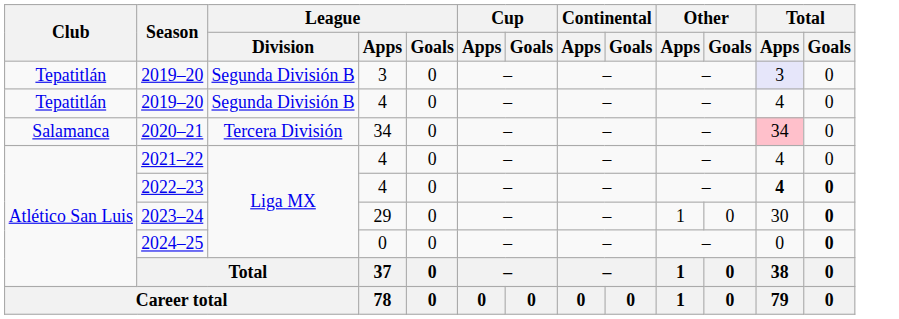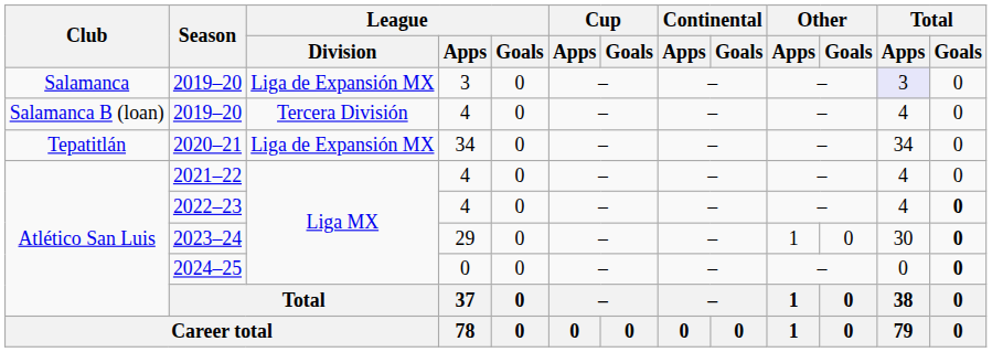 <table class="wikitable" style="text-align: center">
 <tr>
 <th rowspan="2">Club</th>
 <th rowspan="2">Season</th>
 <th colspan="3">League</th>
 <th colspan="2">Cup</th>
 <th colspan="2">Continental</th>
 <th colspan="2">Other</th>
 <th colspan="2">Total</th>
 </tr>
 <tr>
 <th>Division</th>
 <th>Apps</th>
 <th>Goals</th>
 <th>Apps</th>
 <th>Goals</th>
 <th>Apps</th>
 <th>Goals</th>
 <th>Apps</th>
 <th>Goals</th>
 <th>Apps</th>
 <th>Goals</th>
 </tr>
 <tr>
-<td><a href='#'>Tepatitlán</a></td>
+<td><a href='#'>Salamanca</a></td>
 <td><a href='#'>2019–20</a></td>
-<td><a href='#'>Segunda División B</a></td>
+<td><a href='#'>Liga de Expansión MX</a></td>
 <td>3</td>
 <td>0</td>
 <td colspan="2">–</td>
 <td colspan="2">–</td>
 <td colspan="2">–</td>
 <td style="background: lavender;">3</td>
 <td>0</td>
 </tr>
 <tr>
-<td><a href='#'>Tepatitlán</a></td>
+<td><a href='#'>Salamanca B</a> (loan)</td>
 <td><a href='#'>2019–20</a></td>
-<td><a href='#'>Segunda División B</a></td>
+<td><a href='#'>Tercera División</a></td>
 <td>4</td>
 <td>0</td>
 <td colspan="2">–</td>
 <td colspan="2">–</td>
 <td colspan="2">–</td>
 <td>4</td>
 <td>0</td>
 </tr>
 <tr>
-<td><a href='#'>Salamanca</a></td>
+<td><a href='#'>Tepatitlán</a></td>
 <td><a href='#'>2020–21</a></td>
-<td><a href='#'>Tercera División</a></td>
+<td><a href='#'>Liga de Expansión MX</a></td>
 <td>34</td>
 <td>0</td>
 <td colspan="2">–</td>
 <td colspan="2">–</td>
 <td colspan="2">–</td>
-<td style="background: pink;">34</td>
+<td>34</td>
 <td>0</td>
 </tr>
 <tr>
 <td rowspan="5"><a href='#'>Atlético San Luis</a></td>
 <td><a href='#'>2021–22</a></td>
 <td rowspan="4"><a href='#'>Liga MX</a></td>
 <td>4</td>
 <td>0</td>
 <td colspan="2">–</td>
 <td colspan="2">–</td>
 <td colspan="2">–</td>
 <td>4</td>
 <td>0</td>
 </tr>
 <tr>
 <td><a href='#'>2022–23</a></td>
 <td>4</td>
 <td>0</td>
 <td colspan="2">–</td>
 <td colspan="2">–</td>
 <td colspan="2">–</td>
-<td><strong>4</strong></td>
+<td>4</td>
 <td><strong>0</strong></td>
 </tr>
 <tr>
 <td><a href='#'>2023–24</a></td>
 <td>29</td>
 <td>0</td>
 <td colspan="2">–</td>
 <td colspan="2">–</td>
 <td>1</td>
 <td>0</td>
 <td>30</td>
 <td><strong>0</strong></td>
 </tr>
 <tr>
 <td><a href='#'>2024–25</a></td>
 <td>0</td>
 <td>0</td>
 <td colspan="2">–</td>
 <td colspan="2">–</td>
 <td colspan="2">–</td>
 <td>0</td>
 <td><strong>0</strong></td>
 </tr>
 <tr>
 <th colspan="2">Total</th>
 <th>37</th>
 <th>0</th>
 <th colspan="2">–</th>
 <th colspan="2">–</th>
 <th>1</th>
 <th>0</th>
 <th>38</th>
 <th>0</th>
 </tr>
 <tr>
 <th colspan=3>Career total</th>
 <th>78</th>
 <th>0</th>
 <th>0</th>
 <th>0</th>
 <th>0</th>
 <th>0</th>
 <th>1</th>
 <th>0</th>
 <th>79</th>
 <th>0</th>
 </tr>
 </table>
